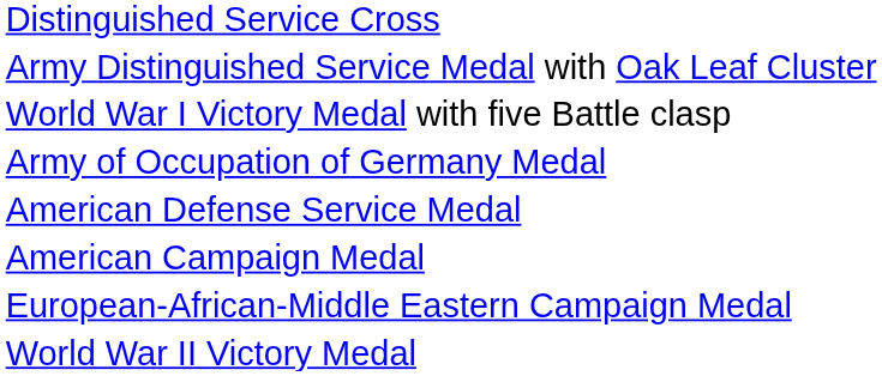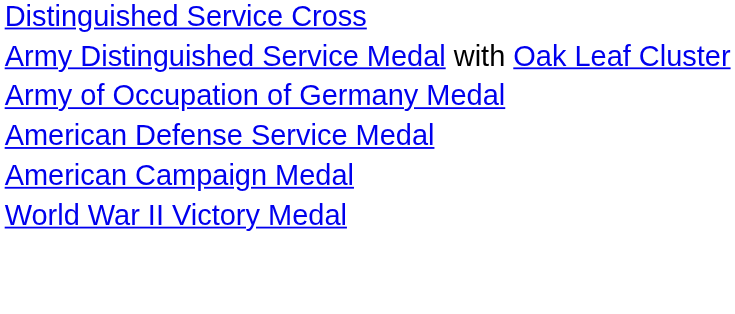 <table>
 <tr>
 <td></td>
 <td><a href='#'>Distinguished Service Cross</a></td>
 </tr>
 <tr>
 <td></td>
 <td><a href='#'>Army Distinguished Service Medal</a> with <a href='#'>Oak Leaf Cluster</a></td>
-</tr>
-<tr>
-<td></td>
-<td><a href='#'>World War I Victory Medal</a> with five Battle clasp</td>
 </tr>
 <tr>
 <td></td>
 <td><a href='#'>Army of Occupation of Germany Medal</a></td>
 </tr>
 <tr>
 <td></td>
 <td><a href='#'>American Defense Service Medal</a></td>
 </tr>
 <tr>
 <td></td>
 <td><a href='#'>American Campaign Medal</a></td>
 </tr>
 <tr>
 <td></td>
-<td><a href='#'>European-African-Middle Eastern Campaign Medal</a></td>
-</tr>
-<tr>
-<td></td>
 <td><a href='#'>World War II Victory Medal</a></td>
 </tr>
 </table>
